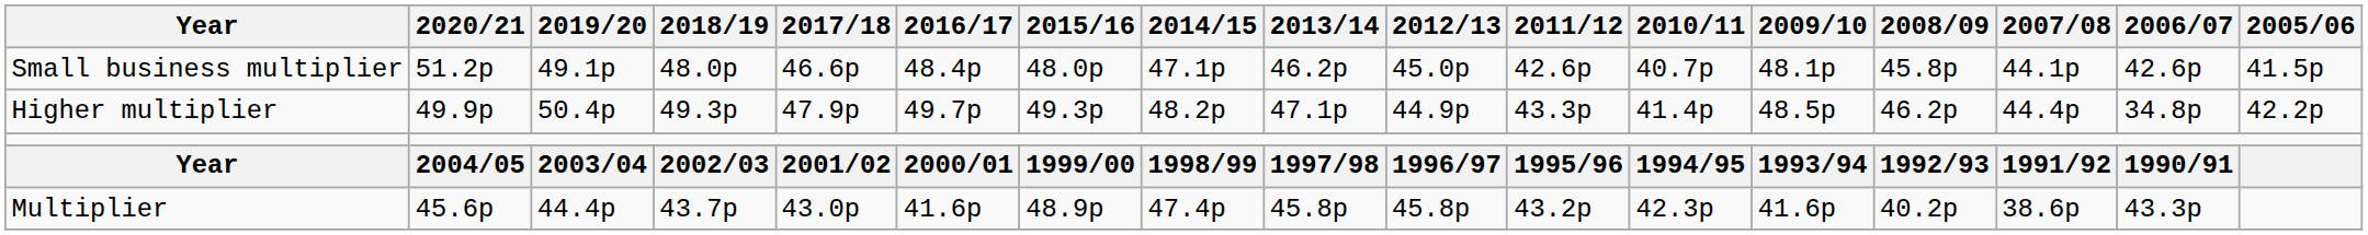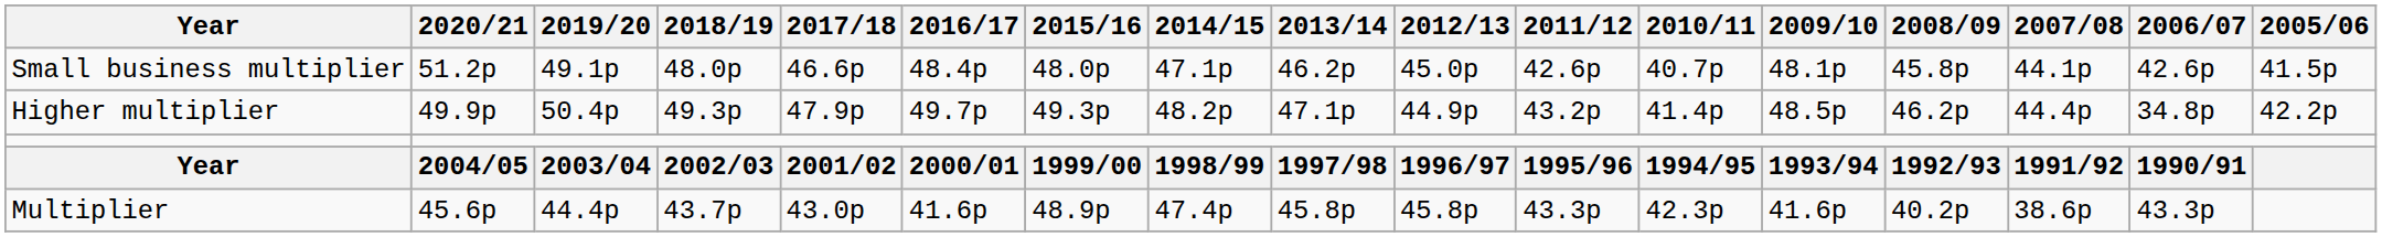 <table class="wikitable">
 <tr>
 <th>Year</th>
 <th>2020/21</th>
 <th>2019/20</th>
 <th>2018/19</th>
 <th>2017/18</th>
 <th>2016/17</th>
 <th>2015/16</th>
 <th>2014/15</th>
 <th>2013/14</th>
 <th>2012/13</th>
 <th>2011/12</th>
 <th>2010/11</th>
 <th>2009/10</th>
 <th>2008/09</th>
 <th>2007/08</th>
 <th>2006/07</th>
 <th>2005/06</th>
 </tr>
 <tr>
 <td>Small business multiplier</td>
 <td>51.2p</td>
 <td>49.1p</td>
 <td>48.0p</td>
 <td>46.6p</td>
 <td>48.4p</td>
 <td>48.0p</td>
 <td>47.1p</td>
 <td>46.2p</td>
 <td>45.0p</td>
 <td>42.6p</td>
 <td>40.7p</td>
 <td>48.1p</td>
 <td>45.8p</td>
 <td>44.1p</td>
 <td>42.6p</td>
 <td>41.5p</td>
 </tr>
 <tr>
 <td>Higher multiplier</td>
 <td>49.9p</td>
 <td>50.4p</td>
 <td>49.3p</td>
 <td>47.9p</td>
 <td>49.7p</td>
 <td>49.3p</td>
 <td>48.2p</td>
 <td>47.1p</td>
 <td>44.9p</td>
-<td>43.3p</td>
+<td>43.2p</td>
 <td>41.4p</td>
 <td>48.5p</td>
 <td>46.2p</td>
 <td>44.4p</td>
 <td>34.8p</td>
 <td>42.2p</td>
 </tr>
 <tr>
 <td></td>
 </tr>
 <tr>
 <th>Year</th>
 <th>2004/05</th>
 <th>2003/04</th>
 <th>2002/03</th>
 <th>2001/02</th>
 <th>2000/01</th>
 <th>1999/00</th>
 <th>1998/99</th>
 <th>1997/98</th>
 <th>1996/97</th>
 <th>1995/96</th>
 <th>1994/95</th>
 <th>1993/94</th>
 <th>1992/93</th>
 <th>1991/92</th>
 <th>1990/91</th>
 <th></th>
 </tr>
 <tr>
 <td>Multiplier</td>
 <td>45.6p</td>
 <td>44.4p</td>
 <td>43.7p</td>
 <td>43.0p</td>
 <td>41.6p</td>
 <td>48.9p</td>
 <td>47.4p</td>
 <td>45.8p</td>
 <td>45.8p</td>
-<td>43.2p</td>
+<td>43.3p</td>
 <td>42.3p</td>
 <td>41.6p</td>
 <td>40.2p</td>
 <td>38.6p</td>
 <td>43.3p</td>
 <td></td>
 </tr>
 </table>
